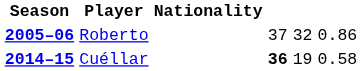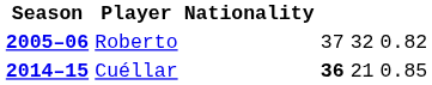 <table class="toccolours">
 <tr>
 <th>Season</th>
 <th>Player</th>
 <th>Nationality</th>
 <th></th>
 <th></th>
 <th></th>
 </tr>
 <tr>
 <td align="center"><strong><a href='#'>2005–06</a></strong></td>
 <td><a href='#'>Roberto</a></td>
 <td></td>
 <td align="center">37</td>
 <td align="center">32</td>
-<td align="center">0.86</td>
+<td align="center">0.82</td>
 </tr>
 <tr>
 <td align="center"><strong><a href='#'>2014–15</a></strong></td>
 <td><a href='#'>Cuéllar</a></td>
 <td></td>
 <td align="center"><strong>36</strong></td>
-<td align="center">19</td>
-<td align="center">0.58</td>
+<td align="center">21</td>
+<td align="center">0.85</td>
 </tr>
 <tr>
 </tr>
 </table>
